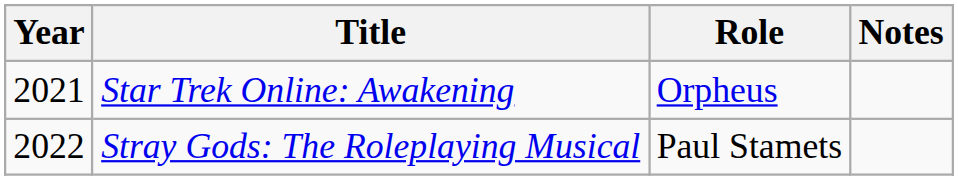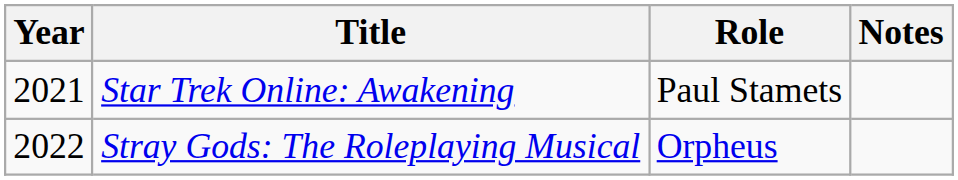 <table class="wikitable sortable">
 <tr>
 <th>Year</th>
 <th>Title</th>
 <th>Role</th>
 <th>Notes</th>
 </tr>
 <tr>
 <td>2021</td>
 <td><em><a href='#'>Star Trek Online: Awakening</a></em></td>
-<td><a href='#'>Orpheus</a></td>
+<td>Paul Stamets</td>
 <td></td>
 </tr>
 <tr>
 <td>2022</td>
 <td><em><a href='#'>Stray Gods: The Roleplaying Musical</a></em></td>
-<td>Paul Stamets</td>
+<td><a href='#'>Orpheus</a></td>
 <td></td>
 </tr>
 </table>
